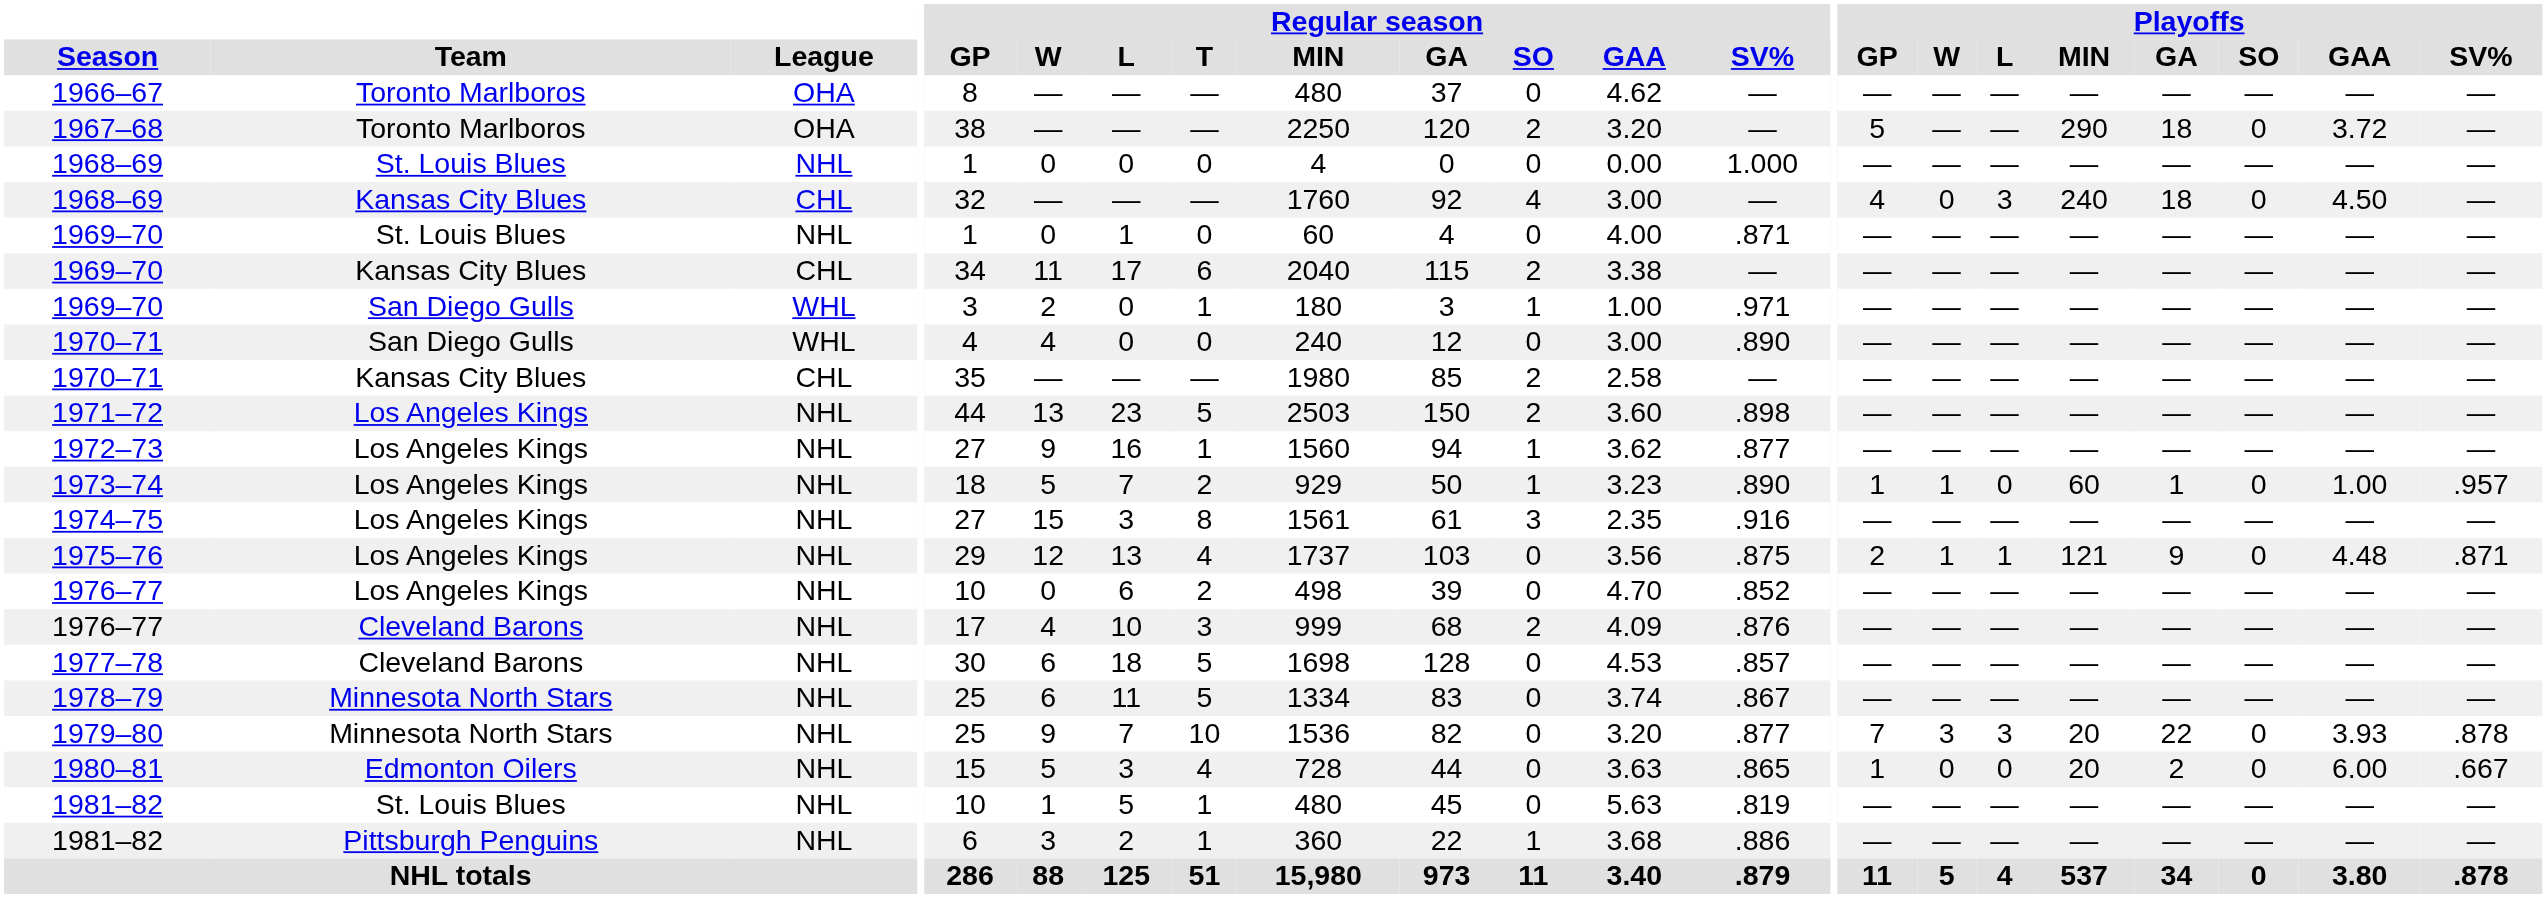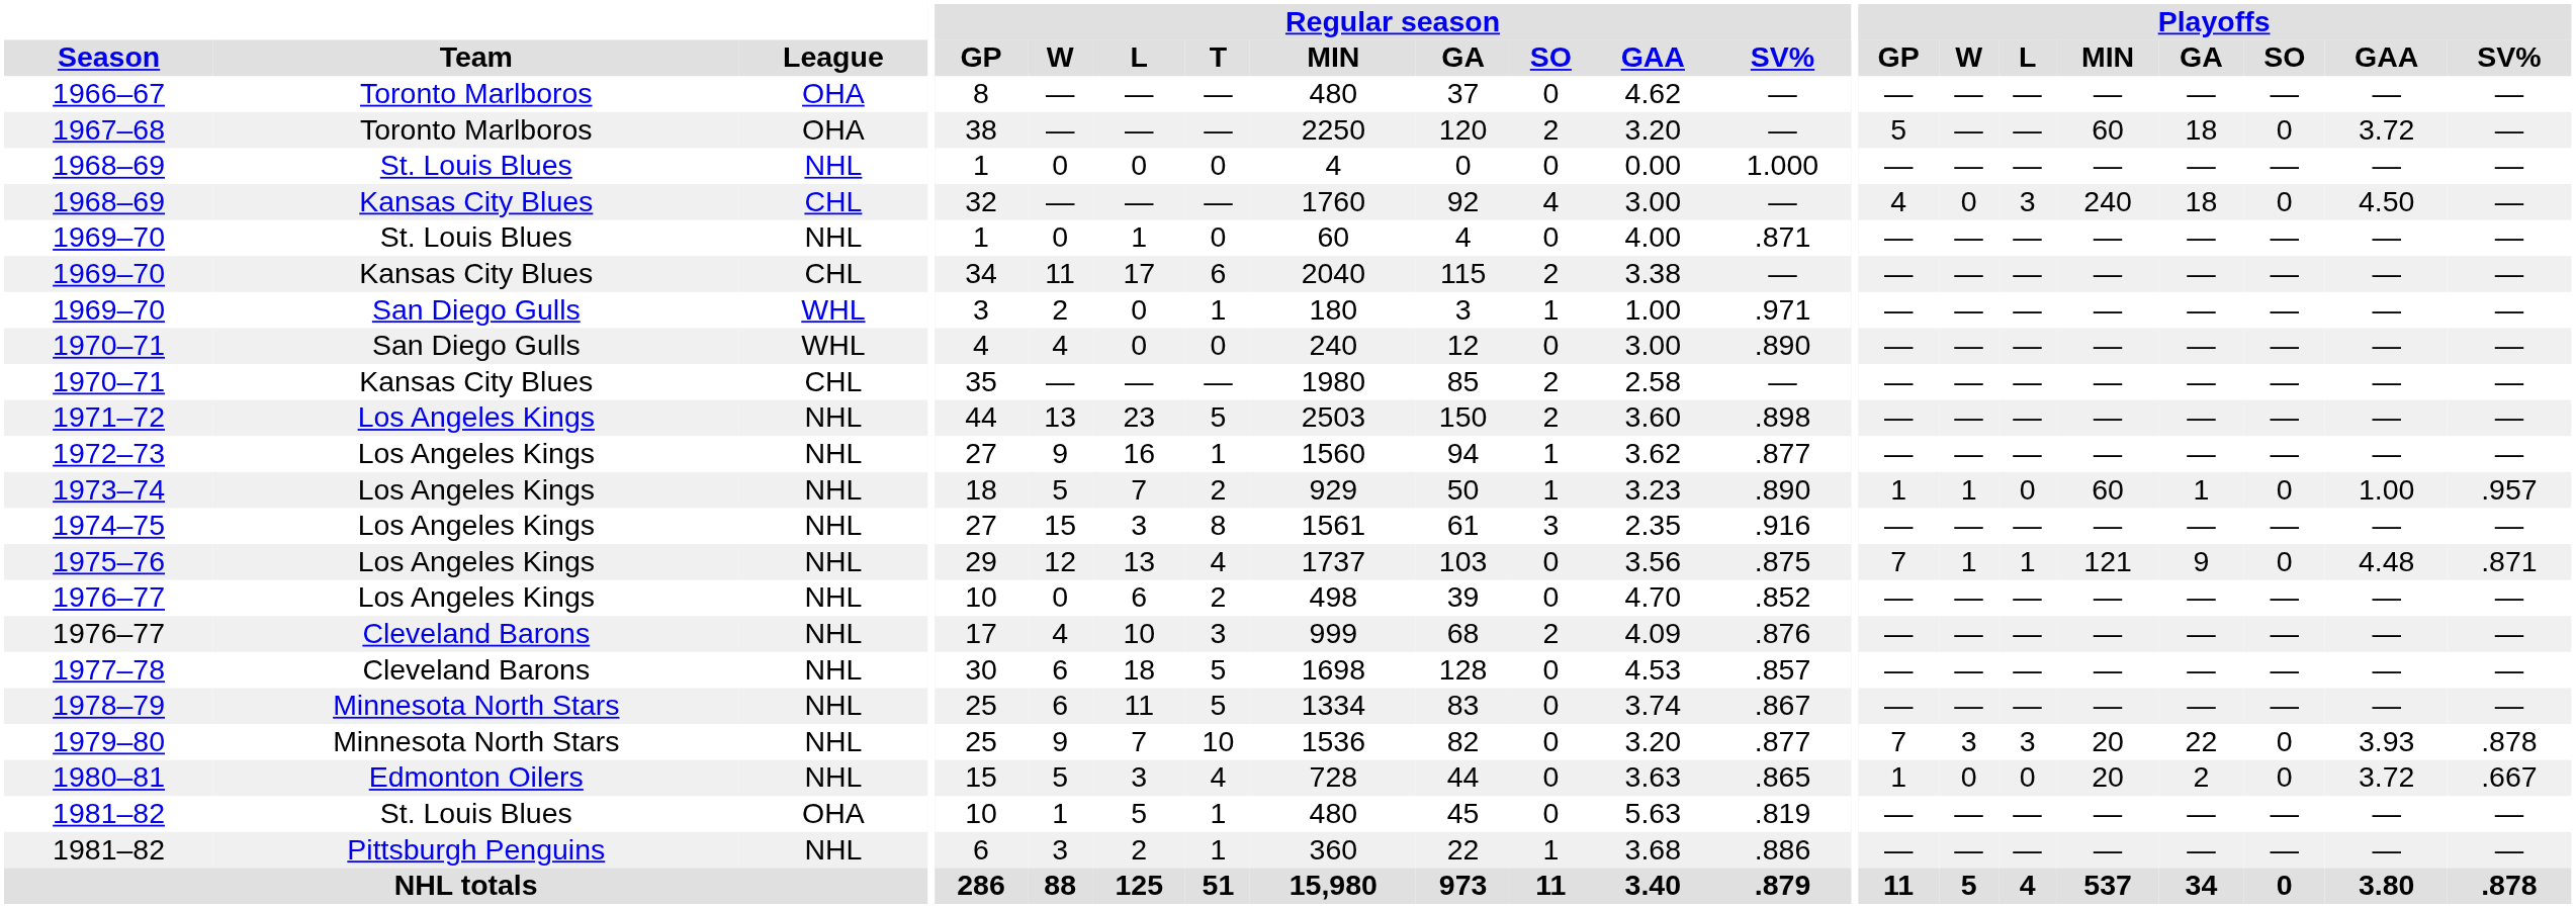 <table border="0" cellpadding="1" cellspacing="0" style="width:90%; text-align:center;">
 <tr bgcolor="#e0e0e0">
 <th colspan="3" bgcolor="#ffffff"></th>
 <th rowspan="99" bgcolor="#ffffff"></th>
 <th colspan="9" bgcolor="#e0e0e0"><a href='#'>Regular season</a></th>
 <th rowspan="99" bgcolor="#ffffff"></th>
 <th colspan="8" bgcolor="#e0e0e0"><a href='#'>Playoffs</a></th>
 </tr>
 <tr bgcolor="#e0e0e0">
 <th><a href='#'>Season</a></th>
 <th>Team</th>
 <th>League</th>
 <th>GP</th>
 <th>W</th>
 <th>L</th>
 <th>T</th>
 <th>MIN</th>
 <th>GA</th>
 <th><a href='#'>SO</a></th>
 <th><a href='#'>GAA</a></th>
 <th><a href='#'>SV%</a></th>
 <th>GP</th>
 <th>W</th>
 <th>L</th>
 <th>MIN</th>
 <th>GA</th>
 <th>SO</th>
 <th>GAA</th>
 <th>SV%</th>
 </tr>
 <tr>
 <td><a href='#'>1966–67</a></td>
 <td><a href='#'>Toronto Marlboros</a></td>
 <td><a href='#'>OHA</a></td>
 <td>8</td>
 <td>—</td>
 <td>—</td>
 <td>—</td>
 <td>480</td>
 <td>37</td>
 <td>0</td>
 <td>4.62</td>
 <td>—</td>
 <td>—</td>
 <td>—</td>
 <td>—</td>
 <td>—</td>
 <td>—</td>
 <td>—</td>
 <td>—</td>
 <td>—</td>
 </tr>
 <tr bgcolor="#f0f0f0">
 <td><a href='#'>1967–68</a></td>
 <td>Toronto Marlboros</td>
 <td>OHA</td>
 <td>38</td>
 <td>—</td>
 <td>—</td>
 <td>—</td>
 <td>2250</td>
 <td>120</td>
 <td>2</td>
 <td>3.20</td>
 <td>—</td>
 <td>5</td>
 <td>—</td>
 <td>—</td>
-<td>290</td>
+<td>60</td>
 <td>18</td>
 <td>0</td>
 <td>3.72</td>
 <td>—</td>
 </tr>
 <tr>
 <td><a href='#'>1968–69</a></td>
 <td><a href='#'>St. Louis Blues</a></td>
 <td><a href='#'>NHL</a></td>
 <td>1</td>
 <td>0</td>
 <td>0</td>
 <td>0</td>
 <td>4</td>
 <td>0</td>
 <td>0</td>
 <td>0.00</td>
 <td>1.000</td>
 <td>—</td>
 <td>—</td>
 <td>—</td>
 <td>—</td>
 <td>—</td>
 <td>—</td>
 <td>—</td>
 <td>—</td>
 </tr>
 <tr bgcolor="#f0f0f0">
 <td><a href='#'>1968–69</a></td>
 <td><a href='#'>Kansas City Blues</a></td>
 <td><a href='#'>CHL</a></td>
 <td>32</td>
 <td>—</td>
 <td>—</td>
 <td>—</td>
 <td>1760</td>
 <td>92</td>
 <td>4</td>
 <td>3.00</td>
 <td>—</td>
 <td>4</td>
 <td>0</td>
 <td>3</td>
 <td>240</td>
 <td>18</td>
 <td>0</td>
 <td>4.50</td>
 <td>—</td>
 </tr>
 <tr>
 <td><a href='#'>1969–70</a></td>
 <td>St. Louis Blues</td>
 <td>NHL</td>
 <td>1</td>
 <td>0</td>
 <td>1</td>
 <td>0</td>
 <td>60</td>
 <td>4</td>
 <td>0</td>
 <td>4.00</td>
 <td>.871</td>
 <td>—</td>
 <td>—</td>
 <td>—</td>
 <td>—</td>
 <td>—</td>
 <td>—</td>
 <td>—</td>
 <td>—</td>
 </tr>
 <tr bgcolor="#f0f0f0">
 <td><a href='#'>1969–70</a></td>
 <td>Kansas City Blues</td>
 <td>CHL</td>
 <td>34</td>
 <td>11</td>
 <td>17</td>
 <td>6</td>
 <td>2040</td>
 <td>115</td>
 <td>2</td>
 <td>3.38</td>
 <td>—</td>
 <td>—</td>
 <td>—</td>
 <td>—</td>
 <td>—</td>
 <td>—</td>
 <td>—</td>
 <td>—</td>
 <td>—</td>
 </tr>
 <tr>
 <td><a href='#'>1969–70</a></td>
 <td><a href='#'>San Diego Gulls</a></td>
 <td><a href='#'>WHL</a></td>
 <td>3</td>
 <td>2</td>
 <td>0</td>
 <td>1</td>
 <td>180</td>
 <td>3</td>
 <td>1</td>
 <td>1.00</td>
 <td>.971</td>
 <td>—</td>
 <td>—</td>
 <td>—</td>
 <td>—</td>
 <td>—</td>
 <td>—</td>
 <td>—</td>
 <td>—</td>
 </tr>
 <tr bgcolor="#f0f0f0">
 <td><a href='#'>1970–71</a></td>
 <td>San Diego Gulls</td>
 <td>WHL</td>
 <td>4</td>
 <td>4</td>
 <td>0</td>
 <td>0</td>
 <td>240</td>
 <td>12</td>
 <td>0</td>
 <td>3.00</td>
 <td>.890</td>
 <td>—</td>
 <td>—</td>
 <td>—</td>
 <td>—</td>
 <td>—</td>
 <td>—</td>
 <td>—</td>
 <td>—</td>
 </tr>
 <tr>
 <td><a href='#'>1970–71</a></td>
 <td>Kansas City Blues</td>
 <td>CHL</td>
 <td>35</td>
 <td>—</td>
 <td>—</td>
 <td>—</td>
 <td>1980</td>
 <td>85</td>
 <td>2</td>
 <td>2.58</td>
 <td>—</td>
 <td>—</td>
 <td>—</td>
 <td>—</td>
 <td>—</td>
 <td>—</td>
 <td>—</td>
 <td>—</td>
 <td>—</td>
 </tr>
 <tr bgcolor="#f0f0f0">
 <td><a href='#'>1971–72</a></td>
 <td><a href='#'>Los Angeles Kings</a></td>
 <td>NHL</td>
 <td>44</td>
 <td>13</td>
 <td>23</td>
 <td>5</td>
 <td>2503</td>
 <td>150</td>
 <td>2</td>
 <td>3.60</td>
 <td>.898</td>
 <td>—</td>
 <td>—</td>
 <td>—</td>
 <td>—</td>
 <td>—</td>
 <td>—</td>
 <td>—</td>
 <td>—</td>
 </tr>
 <tr>
 <td><a href='#'>1972–73</a></td>
 <td>Los Angeles Kings</td>
 <td>NHL</td>
 <td>27</td>
 <td>9</td>
 <td>16</td>
 <td>1</td>
 <td>1560</td>
 <td>94</td>
 <td>1</td>
 <td>3.62</td>
 <td>.877</td>
 <td>—</td>
 <td>—</td>
 <td>—</td>
 <td>—</td>
 <td>—</td>
 <td>—</td>
 <td>—</td>
 <td>—</td>
 </tr>
 <tr bgcolor="#f0f0f0">
 <td><a href='#'>1973–74</a></td>
 <td>Los Angeles Kings</td>
 <td>NHL</td>
 <td>18</td>
 <td>5</td>
 <td>7</td>
 <td>2</td>
 <td>929</td>
 <td>50</td>
 <td>1</td>
 <td>3.23</td>
 <td>.890</td>
 <td>1</td>
 <td>1</td>
 <td>0</td>
 <td>60</td>
 <td>1</td>
 <td>0</td>
 <td>1.00</td>
 <td>.957</td>
 </tr>
 <tr>
 <td><a href='#'>1974–75</a></td>
 <td>Los Angeles Kings</td>
 <td>NHL</td>
 <td>27</td>
 <td>15</td>
 <td>3</td>
 <td>8</td>
 <td>1561</td>
 <td>61</td>
 <td>3</td>
 <td>2.35</td>
 <td>.916</td>
 <td>—</td>
 <td>—</td>
 <td>—</td>
 <td>—</td>
 <td>—</td>
 <td>—</td>
 <td>—</td>
 <td>—</td>
 </tr>
 <tr bgcolor="#f0f0f0">
 <td><a href='#'>1975–76</a></td>
 <td>Los Angeles Kings</td>
 <td>NHL</td>
 <td>29</td>
 <td>12</td>
 <td>13</td>
 <td>4</td>
 <td>1737</td>
 <td>103</td>
 <td>0</td>
 <td>3.56</td>
 <td>.875</td>
-<td>2</td>
+<td>7</td>
 <td>1</td>
 <td>1</td>
 <td>121</td>
 <td>9</td>
 <td>0</td>
 <td>4.48</td>
 <td>.871</td>
 </tr>
 <tr>
 <td><a href='#'>1976–77</a></td>
 <td>Los Angeles Kings</td>
 <td>NHL</td>
 <td>10</td>
 <td>0</td>
 <td>6</td>
 <td>2</td>
 <td>498</td>
 <td>39</td>
 <td>0</td>
 <td>4.70</td>
 <td>.852</td>
 <td>—</td>
 <td>—</td>
 <td>—</td>
 <td>—</td>
 <td>—</td>
 <td>—</td>
 <td>—</td>
 <td>—</td>
 </tr>
 <tr bgcolor="#f0f0f0">
 <td>1976–77</td>
 <td><a href='#'>Cleveland Barons</a></td>
 <td>NHL</td>
 <td>17</td>
 <td>4</td>
 <td>10</td>
 <td>3</td>
 <td>999</td>
 <td>68</td>
 <td>2</td>
 <td>4.09</td>
 <td>.876</td>
 <td>—</td>
 <td>—</td>
 <td>—</td>
 <td>—</td>
 <td>—</td>
 <td>—</td>
 <td>—</td>
 <td>—</td>
 </tr>
 <tr>
 <td><a href='#'>1977–78</a></td>
 <td>Cleveland Barons</td>
 <td>NHL</td>
 <td>30</td>
 <td>6</td>
 <td>18</td>
 <td>5</td>
 <td>1698</td>
 <td>128</td>
 <td>0</td>
 <td>4.53</td>
 <td>.857</td>
 <td>—</td>
 <td>—</td>
 <td>—</td>
 <td>—</td>
 <td>—</td>
 <td>—</td>
 <td>—</td>
 <td>—</td>
 </tr>
 <tr bgcolor="#f0f0f0">
 <td><a href='#'>1978–79</a></td>
 <td><a href='#'>Minnesota North Stars</a></td>
 <td>NHL</td>
 <td>25</td>
 <td>6</td>
 <td>11</td>
 <td>5</td>
 <td>1334</td>
 <td>83</td>
 <td>0</td>
 <td>3.74</td>
 <td>.867</td>
 <td>—</td>
 <td>—</td>
 <td>—</td>
 <td>—</td>
 <td>—</td>
 <td>—</td>
 <td>—</td>
 <td>—</td>
 </tr>
 <tr>
 <td><a href='#'>1979–80</a></td>
 <td>Minnesota North Stars</td>
 <td>NHL</td>
 <td>25</td>
 <td>9</td>
 <td>7</td>
 <td>10</td>
 <td>1536</td>
 <td>82</td>
 <td>0</td>
 <td>3.20</td>
 <td>.877</td>
 <td>7</td>
 <td>3</td>
 <td>3</td>
 <td>20</td>
 <td>22</td>
 <td>0</td>
 <td>3.93</td>
 <td>.878</td>
 </tr>
 <tr bgcolor="#f0f0f0">
 <td><a href='#'>1980–81</a></td>
 <td><a href='#'>Edmonton Oilers</a></td>
 <td>NHL</td>
 <td>15</td>
 <td>5</td>
 <td>3</td>
 <td>4</td>
 <td>728</td>
 <td>44</td>
 <td>0</td>
 <td>3.63</td>
 <td>.865</td>
 <td>1</td>
 <td>0</td>
 <td>0</td>
 <td>20</td>
 <td>2</td>
 <td>0</td>
-<td>6.00</td>
+<td>3.72</td>
 <td>.667</td>
 </tr>
 <tr>
 <td><a href='#'>1981–82</a></td>
 <td>St. Louis Blues</td>
-<td>NHL</td>
+<td>OHA</td>
 <td>10</td>
 <td>1</td>
 <td>5</td>
 <td>1</td>
 <td>480</td>
 <td>45</td>
 <td>0</td>
 <td>5.63</td>
 <td>.819</td>
 <td>—</td>
 <td>—</td>
 <td>—</td>
 <td>—</td>
 <td>—</td>
 <td>—</td>
 <td>—</td>
 <td>—</td>
 </tr>
 <tr bgcolor="#f0f0f0">
 <td>1981–82</td>
 <td><a href='#'>Pittsburgh Penguins</a></td>
 <td>NHL</td>
 <td>6</td>
 <td>3</td>
 <td>2</td>
 <td>1</td>
 <td>360</td>
 <td>22</td>
 <td>1</td>
 <td>3.68</td>
 <td>.886</td>
 <td>—</td>
 <td>—</td>
 <td>—</td>
 <td>—</td>
 <td>—</td>
 <td>—</td>
 <td>—</td>
 <td>—</td>
 </tr>
 <tr bgcolor="#e0e0e0">
 <th colspan=3>NHL totals</th>
 <th>286</th>
 <th>88</th>
 <th>125</th>
 <th>51</th>
 <th>15,980</th>
 <th>973</th>
 <th>11</th>
 <th>3.40</th>
 <th>.879</th>
 <th>11</th>
 <th>5</th>
 <th>4</th>
 <th>537</th>
 <th>34</th>
 <th>0</th>
 <th>3.80</th>
 <th>.878</th>
 </tr>
 </table>
